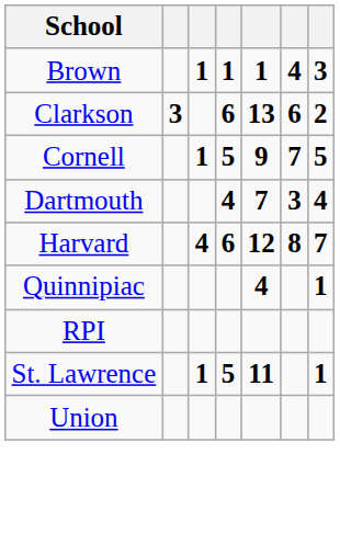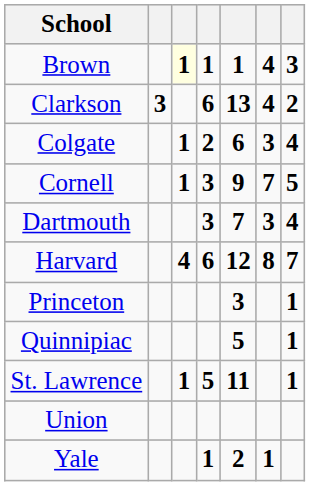 <table class="wikitable sortable" style="text-align: center;">
 <tr>
 <th>School</th>
 <th data-sort-type="number" scope="col"></th>
 <th data-sort-type="number" scope="col"></th>
 <th data-sort-type="number" scope="col"></th>
 <th data-sort-type="number" scope="col"></th>
 <th data-sort-type="number" scope="col"></th>
 <th data-sort-type="number" scope="col"></th>
 </tr>
 <tr>
 <td><a href='#'>Brown</a></td>
 <td></td>
-<td><strong>1</strong><br></td>
+<td style="background: lightyellow;"><strong>1</strong><br></td>
 <td><strong>1</strong><br></td>
 <td><strong>1</strong><br></td>
 <td><strong>4</strong><br></td>
 <td><strong>3</strong><br></td>
 </tr>
 <tr>
 <td><a href='#'>Clarkson</a></td>
 <td><strong>3</strong><br></td>
 <td></td>
 <td><strong>6</strong><br></td>
 <td><strong>13</strong><br></td>
+<td><strong>4</strong><br></td>
+<td><strong>2</strong><br></td>
+</tr>
+<tr>
+<td><a href='#'>Colgate</a></td>
+<td></td>
+<td><strong>1</strong><br></td>
+<td><strong>2</strong><br></td>
 <td><strong>6</strong><br></td>
-<td><strong>2</strong><br></td>
+<td><strong>3</strong><br></td>
+<td><strong>4</strong><br></td>
 </tr>
 <tr>
 <td><a href='#'>Cornell</a></td>
 <td></td>
 <td><strong>1</strong><br></td>
-<td><strong>5</strong><br></td>
+<td><strong>3</strong><br></td>
 <td><strong>9</strong><br></td>
 <td><strong>7</strong><br></td>
 <td><strong>5</strong><br></td>
 </tr>
 <tr>
 <td><a href='#'>Dartmouth</a></td>
 <td></td>
 <td></td>
-<td><strong>4</strong><br></td>
+<td><strong>3</strong><br></td>
 <td><strong>7</strong><br></td>
 <td><strong>3</strong><br></td>
 <td><strong>4</strong><br></td>
 </tr>
 <tr>
 <td><a href='#'>Harvard</a></td>
 <td></td>
 <td><strong>4</strong><br></td>
 <td><strong>6</strong><br></td>
 <td><strong>12</strong><br></td>
 <td><strong>8</strong><br></td>
 <td><strong>7</strong><br></td>
 </tr>
 <tr>
+<td><a href='#'>Princeton</a></td>
+<td></td>
+<td></td>
+<td></td>
+<td><strong>3</strong><br></td>
+<td></td>
+<td><strong>1</strong><br></td>
+</tr>
+<tr>
 <td><a href='#'>Quinnipiac</a></td>
 <td></td>
 <td></td>
 <td></td>
-<td><strong>4</strong><br></td>
+<td><strong>5</strong><br></td>
 <td></td>
 <td><strong>1</strong><br></td>
-</tr>
-<tr>
-<td><a href='#'>RPI</a></td>
-<td></td>
-<td></td>
-<td></td>
-<td></td>
-<td></td>
-<td></td>
 </tr>
 <tr>
 <td><a href='#'>St. Lawrence</a></td>
 <td></td>
 <td><strong>1</strong><br></td>
 <td><strong>5</strong><br></td>
 <td><strong>11</strong><br></td>
 <td></td>
 <td><strong>1</strong><br></td>
 </tr>
 <tr>
 <td><a href='#'>Union</a></td>
 <td></td>
 <td></td>
 <td></td>
 <td></td>
 <td></td>
 <td></td>
 </tr>
+<tr>
+<td><a href='#'>Yale</a></td>
+<td></td>
+<td></td>
+<td><strong>1</strong><br></td>
+<td><strong>2</strong><br></td>
+<td><strong>1</strong><br></td>
+<td></td>
+</tr>
 </table>
